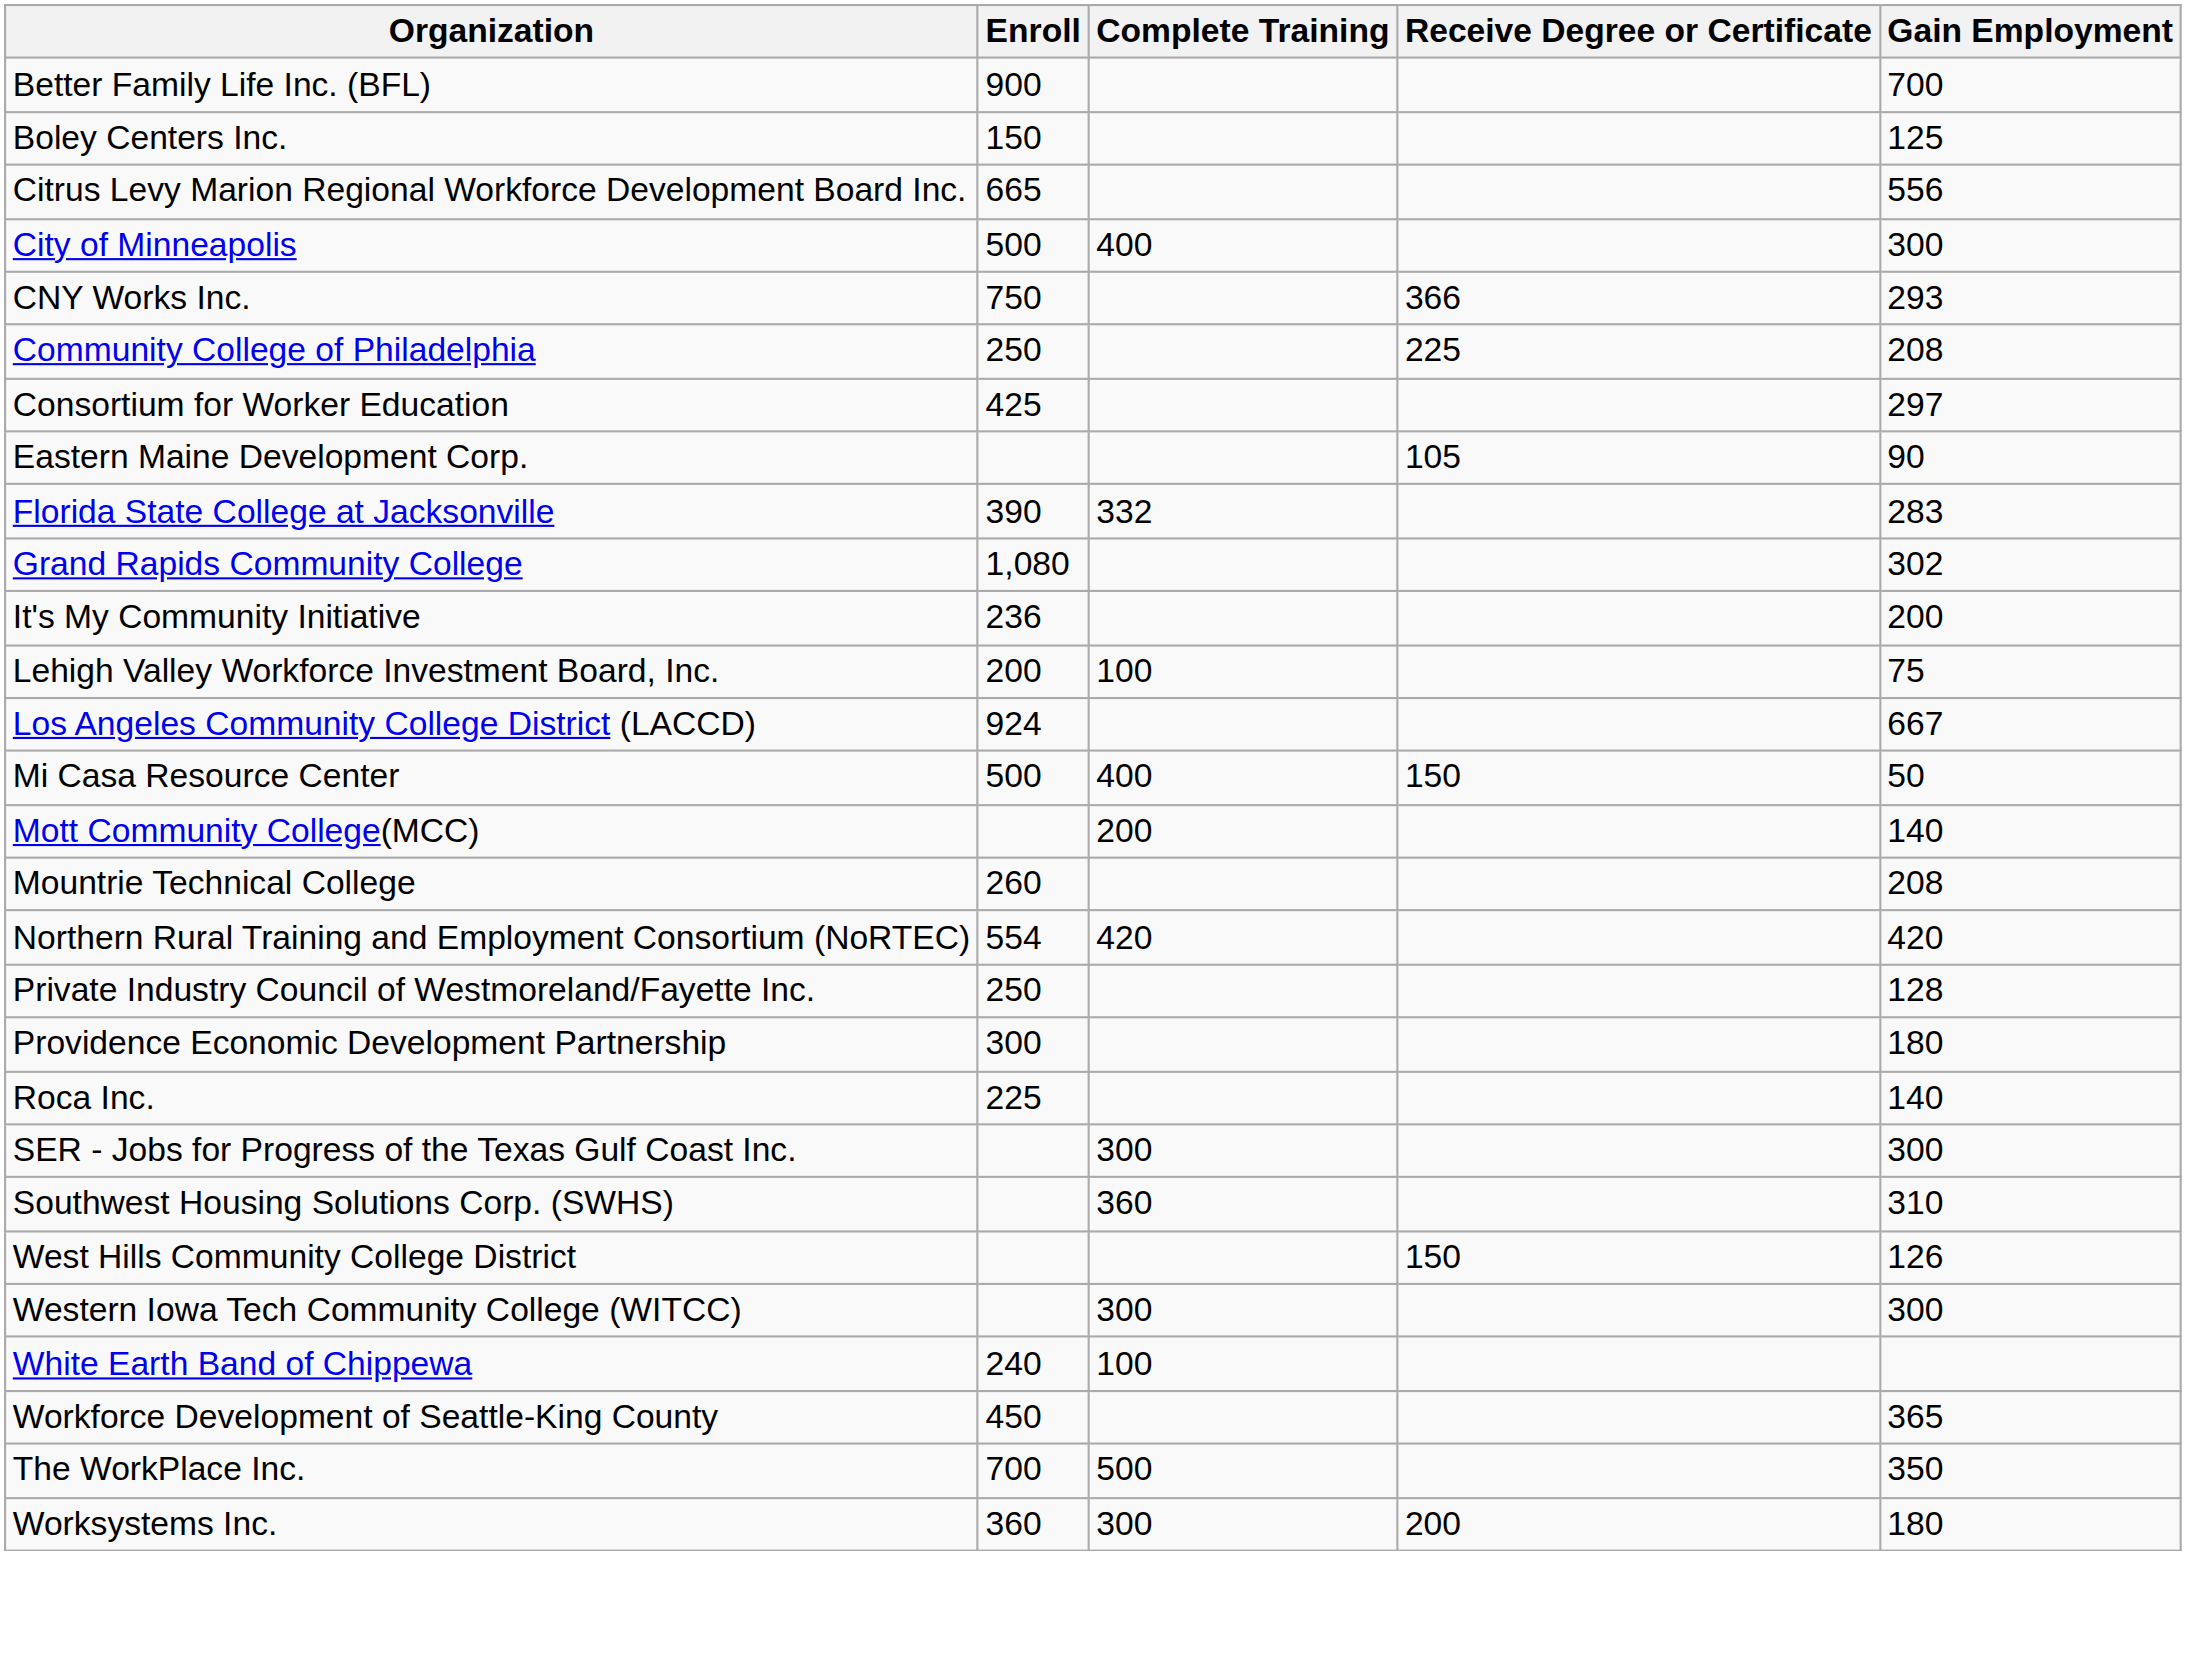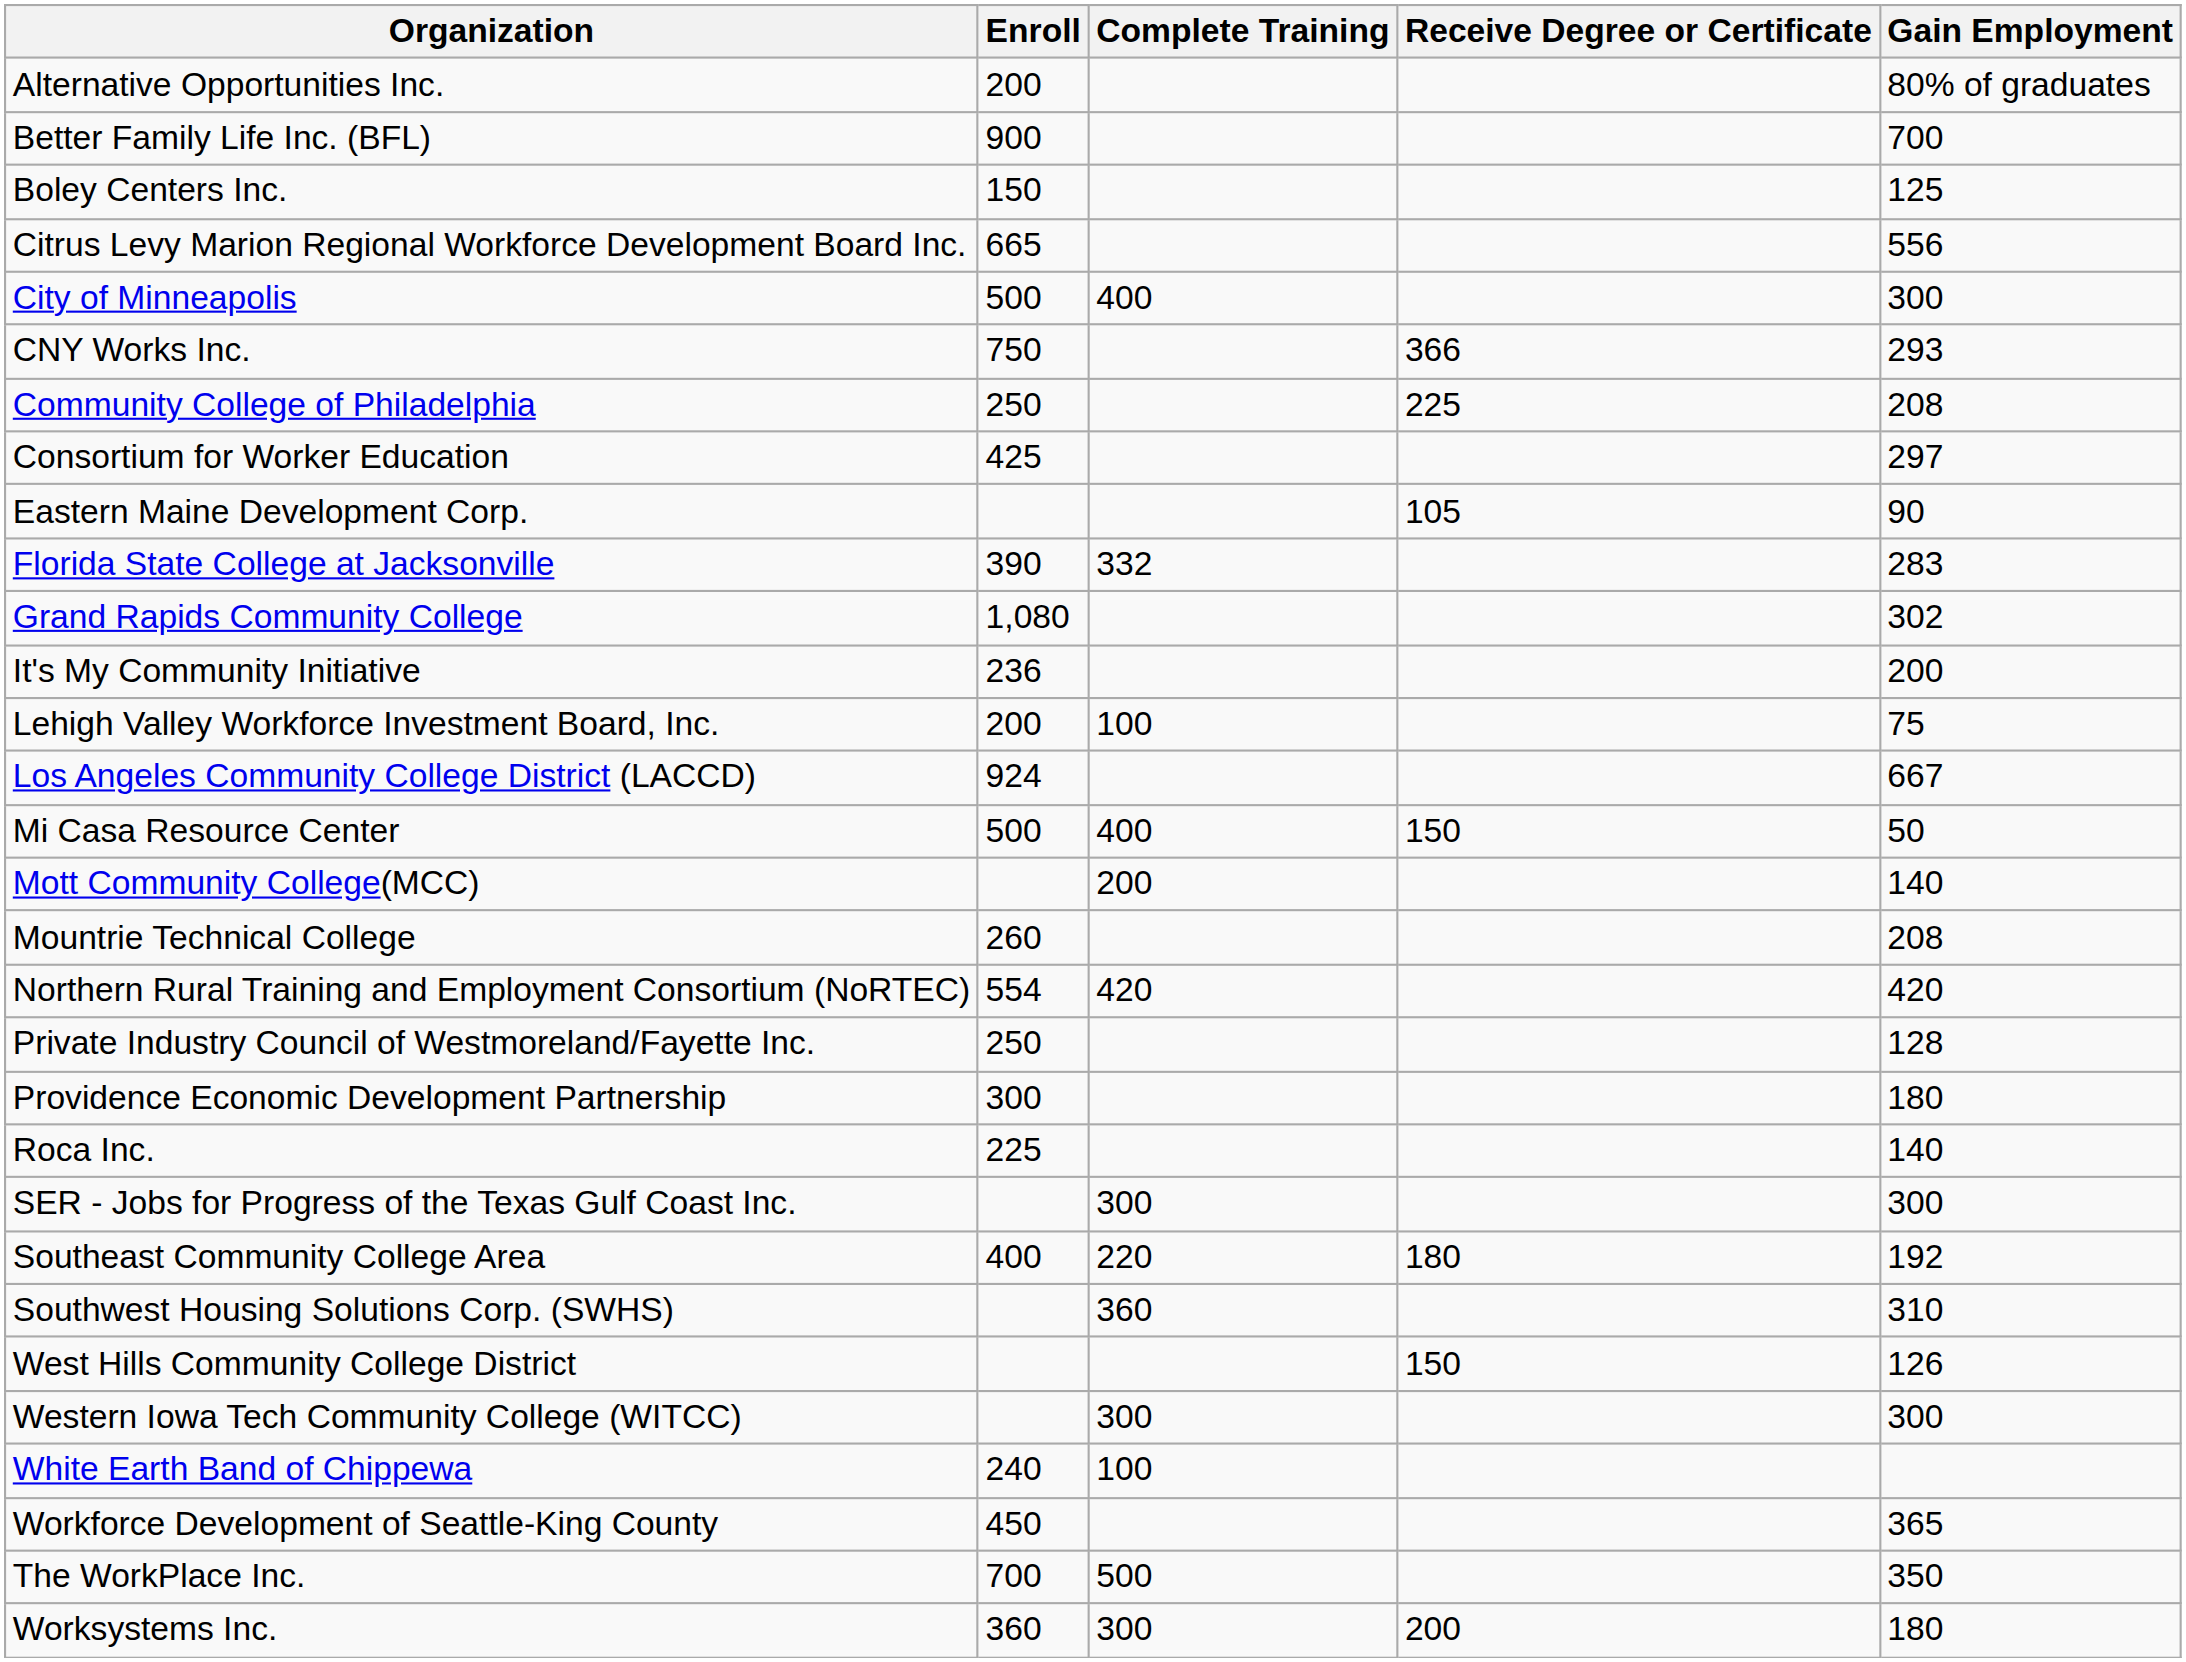 <table class="wikitable">
 <tr>
 <th>Organization</th>
 <th>Enroll</th>
 <th>Complete Training</th>
 <th>Receive Degree or Certificate</th>
 <th>Gain Employment</th>
+</tr>
+<tr>
+<td>Alternative Opportunities Inc. </td>
+<td>200</td>
+<td></td>
+<td></td>
+<td>80% of graduates</td>
 </tr>
 <tr>
 <td>Better Family Life Inc. (BFL) </td>
 <td>900</td>
 <td></td>
 <td></td>
 <td>700</td>
 </tr>
 <tr>
 <td>Boley Centers Inc. </td>
 <td>150</td>
 <td></td>
 <td></td>
 <td>125</td>
 </tr>
 <tr>
 <td>Citrus Levy Marion Regional Workforce Development Board Inc. </td>
 <td>665</td>
 <td></td>
 <td></td>
 <td>556</td>
 </tr>
 <tr>
 <td><a href='#'>City of Minneapolis</a> </td>
 <td>500</td>
 <td>400</td>
 <td></td>
 <td>300</td>
 </tr>
 <tr>
 <td>CNY Works Inc. </td>
 <td>750</td>
 <td></td>
 <td>366</td>
 <td>293</td>
 </tr>
 <tr>
 <td><a href='#'>Community College of Philadelphia</a> </td>
 <td>250</td>
 <td></td>
 <td>225</td>
 <td>208</td>
 </tr>
 <tr>
 <td>Consortium for Worker Education </td>
 <td>425</td>
 <td></td>
 <td></td>
 <td>297</td>
 </tr>
 <tr>
 <td>Eastern Maine Development Corp. </td>
 <td></td>
 <td></td>
 <td>105</td>
 <td>90</td>
 </tr>
 <tr>
 <td><a href='#'>Florida State College at Jacksonville</a> </td>
 <td>390</td>
 <td>332</td>
 <td></td>
 <td>283</td>
 </tr>
 <tr>
 <td><a href='#'>Grand Rapids Community College</a> </td>
 <td>1,080</td>
 <td></td>
 <td></td>
 <td>302</td>
 </tr>
 <tr>
 <td>It's My Community Initiative </td>
 <td>236</td>
 <td></td>
 <td></td>
 <td>200</td>
 </tr>
 <tr>
 <td>Lehigh Valley Workforce Investment Board, Inc. </td>
 <td>200</td>
 <td>100</td>
 <td></td>
 <td>75</td>
 </tr>
 <tr>
 <td><a href='#'>Los Angeles Community College District</a> (LACCD)</td>
 <td>924</td>
 <td></td>
 <td></td>
 <td>667</td>
 </tr>
 <tr>
 <td>Mi Casa Resource Center </td>
 <td>500</td>
 <td>400</td>
 <td>150</td>
 <td>50</td>
 </tr>
 <tr>
 <td><a href='#'>Mott Community College</a>(MCC) </td>
 <td></td>
 <td>200</td>
 <td></td>
 <td>140</td>
 </tr>
 <tr>
 <td>Mountrie Technical College </td>
 <td>260</td>
 <td></td>
 <td></td>
 <td>208</td>
 </tr>
 <tr>
 <td>Northern Rural Training and Employment Consortium (NoRTEC) </td>
 <td>554</td>
 <td>420</td>
 <td></td>
 <td>420</td>
 </tr>
 <tr>
 <td>Private Industry Council of Westmoreland/Fayette Inc. </td>
 <td>250</td>
 <td></td>
 <td></td>
 <td>128</td>
 </tr>
 <tr>
 <td>Providence Economic Development Partnership </td>
 <td>300</td>
 <td></td>
 <td></td>
 <td>180</td>
 </tr>
 <tr>
 <td>Roca Inc. </td>
 <td>225</td>
 <td></td>
 <td></td>
 <td>140</td>
 </tr>
 <tr>
 <td>SER - Jobs for Progress of the Texas Gulf Coast Inc. </td>
 <td></td>
 <td>300</td>
 <td></td>
 <td>300</td>
 </tr>
 <tr>
+<td>Southeast Community College Area </td>
+<td>400</td>
+<td>220</td>
+<td>180</td>
+<td>192</td>
+</tr>
+<tr>
 <td>Southwest Housing Solutions Corp. (SWHS) </td>
 <td></td>
 <td>360</td>
 <td></td>
 <td>310</td>
 </tr>
 <tr>
 <td>West Hills Community College District </td>
 <td></td>
 <td></td>
 <td>150</td>
 <td>126</td>
 </tr>
 <tr>
 <td>Western Iowa Tech Community College (WITCC) </td>
 <td></td>
 <td>300</td>
 <td></td>
 <td>300</td>
 </tr>
 <tr>
 <td><a href='#'>White Earth Band of Chippewa</a> </td>
 <td>240</td>
 <td>100</td>
 <td></td>
 <td></td>
 </tr>
 <tr>
 <td>Workforce Development of Seattle-King County </td>
 <td>450</td>
 <td></td>
 <td></td>
 <td>365</td>
 </tr>
 <tr>
 <td>The WorkPlace Inc. </td>
 <td>700</td>
 <td>500</td>
 <td></td>
 <td>350</td>
 </tr>
 <tr>
 <td>Worksystems Inc. </td>
 <td>360</td>
 <td>300</td>
 <td>200</td>
 <td>180</td>
 </tr>
 </table>
